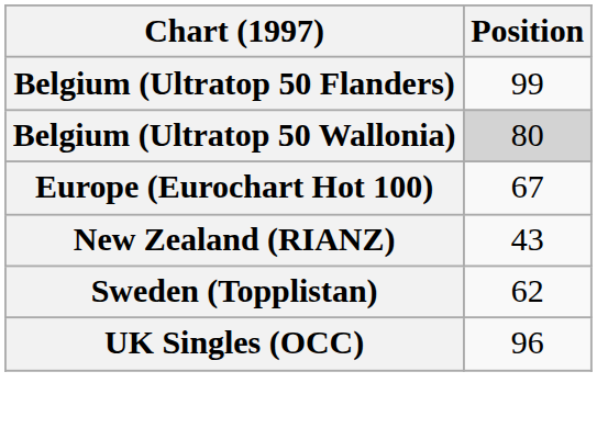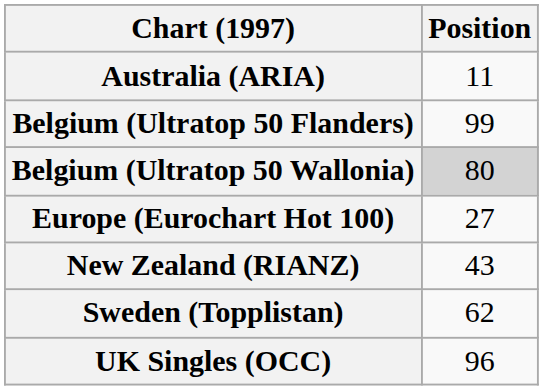 <table class="wikitable plainrowheaders sortable" style="text-align:center">
 <tr>
 <th scope="col">Chart (1997)</th>
 <th scope="col">Position</th>
+</tr>
+<tr>
+<th scope="row">Australia (ARIA)</th>
+<td>11</td>
 </tr>
 <tr>
 <th scope="row">Belgium (Ultratop 50 Flanders)</th>
 <td>99</td>
 </tr>
 <tr>
 <th scope="row">Belgium (Ultratop 50 Wallonia)</th>
 <td style="background: lightgrey;">80</td>
 </tr>
 <tr>
 <th scope="row">Europe (Eurochart Hot 100)</th>
-<td>67</td>
+<td>27</td>
 </tr>
 <tr>
 <th scope="row">New Zealand (RIANZ)</th>
 <td>43</td>
 </tr>
 <tr>
 <th scope="row">Sweden (Topplistan)</th>
 <td>62</td>
 </tr>
 <tr>
 <th scope="row">UK Singles (OCC)</th>
 <td>96</td>
 </tr>
 </table>
